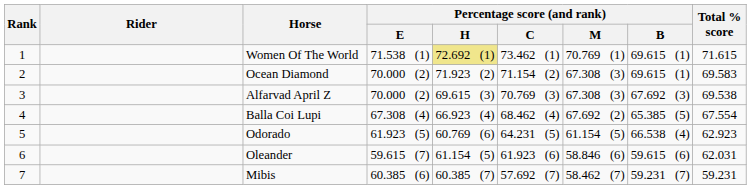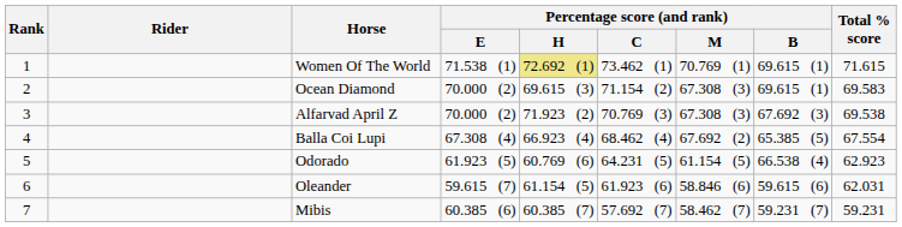 <table class="wikitable" style="text-align:center">
 <tr>
 <th rowspan=2>Rank</th>
 <th rowspan=2 width=250>Rider</th>
 <th rowspan=2 width=150>Horse</th>
 <th colspan=5>Percentage score (and rank)</th>
 <th rowspan=2 width=60>Total % score</th>
 </tr>
 <tr>
 <th width=75>E</th>
 <th width=75>H</th>
 <th width=75>C</th>
 <th width=75>M</th>
 <th width=75>B</th>
 </tr>
 <tr>
 <td>1</td>
 <td align=left></td>
 <td align=left>Women Of The World</td>
 <td>71.538   (1)</td>
 <td style="background: khaki;">72.692   (1)</td>
 <td>73.462   (1)</td>
 <td>70.769   (1)</td>
 <td>69.615   (1)</td>
 <td>71.615</td>
 </tr>
 <tr>
 <td>2</td>
 <td align=left></td>
 <td align=left>Ocean Diamond</td>
 <td>70.000   (2)</td>
-<td>71.923   (2)</td>
+<td>69.615   (3)</td>
 <td>71.154   (2)</td>
 <td>67.308   (3)</td>
 <td>69.615   (1)</td>
 <td>69.583</td>
 </tr>
 <tr>
 <td>3</td>
 <td align=left></td>
 <td align=left>Alfarvad April Z</td>
 <td>70.000   (2)</td>
-<td>69.615   (3)</td>
+<td>71.923   (2)</td>
 <td>70.769   (3)</td>
 <td>67.308   (3)</td>
 <td>67.692   (3)</td>
 <td>69.538</td>
 </tr>
 <tr>
 <td>4</td>
 <td align=left></td>
 <td align=left>Balla Coi Lupi</td>
 <td>67.308   (4)</td>
 <td>66.923   (4)</td>
 <td>68.462   (4)</td>
 <td>67.692   (2)</td>
 <td>65.385   (5)</td>
 <td>67.554</td>
 </tr>
 <tr>
 <td>5</td>
 <td align=left></td>
 <td align=left>Odorado</td>
 <td>61.923   (5)</td>
 <td>60.769   (6)</td>
 <td>64.231   (5)</td>
 <td>61.154   (5)</td>
 <td>66.538   (4)</td>
 <td>62.923</td>
 </tr>
 <tr>
 <td>6</td>
 <td align=left></td>
 <td align=left>Oleander</td>
 <td>59.615   (7)</td>
 <td>61.154   (5)</td>
 <td>61.923   (6)</td>
 <td>58.846   (6)</td>
 <td>59.615   (6)</td>
 <td>62.031</td>
 </tr>
 <tr>
 <td>7</td>
 <td align=left></td>
 <td align=left>Mibis</td>
 <td>60.385   (6)</td>
 <td>60.385   (7)</td>
 <td>57.692   (7)</td>
 <td>58.462   (7)</td>
 <td>59.231   (7)</td>
 <td>59.231</td>
 </tr>
 </table>
